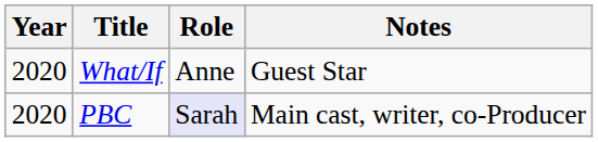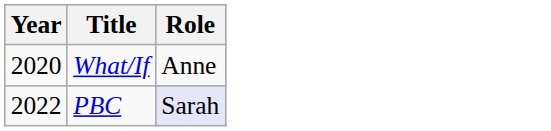 <table class="wikitable">
 <tr>
 <th><strong>Year</strong></th>
 <th>Title</th>
 <th>Role</th>
-<th>Notes</th>
 </tr>
 <tr>
 <td>2020</td>
 <td><em><a href='#'>What/If</a></em></td>
 <td>Anne</td>
-<td>Guest Star</td>
 </tr>
 <tr>
-<td>2020</td>
+<td>2022</td>
 <td><em><a href='#'>PBC</a></em></td>
 <td style="background: lavender;">Sarah</td>
-<td>Main cast, writer, co-Producer</td>
 </tr>
 </table>
